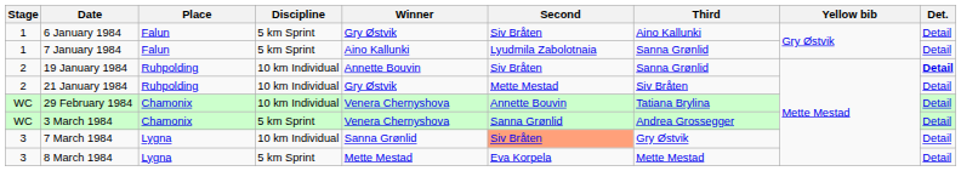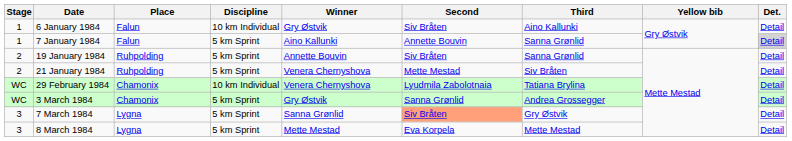 <table class="wikitable" style="font-size:95%;">
 <tr>
 <th width="10">Stage</th>
 <th width="125">Date</th>
 <th width="150">Place</th>
 <th width="110">Discipline</th>
 <th width="190">Winner</th>
 <th width="190">Second</th>
 <th width="190">Third</th>
 <th width="183">Yellow bib <br> </th>
 <th width="8">Det.</th>
 </tr>
 <tr>
 <td align=center>1</td>
 <td>6 January 1984</td>
 <td> <a href='#'>Falun</a></td>
-<td>5 km Sprint</td>
+<td>10 km Individual</td>
 <td> <a href='#'>Gry Østvik</a></td>
 <td> <a href='#'>Siv Bråten</a></td>
 <td> <a href='#'>Aino Kallunki</a></td>
 <td rowspan="2"> <a href='#'>Gry Østvik</a></td>
 <td><a href='#'>Detail</a></td>
 </tr>
 <tr>
 <td align=center>1</td>
 <td>7 January 1984</td>
 <td> <a href='#'>Falun</a></td>
 <td>5 km Sprint</td>
 <td> <a href='#'>Aino Kallunki</a></td>
-<td> <a href='#'>Lyudmila Zabolotnaia</a></td>
+<td> <a href='#'>Annette Bouvin</a></td>
 <td> <a href='#'>Sanna Grønlid</a></td>
-<td><a href='#'>Detail</a></td>
+<td style="background: lightgrey;"><a href='#'>Detail</a></td>
 </tr>
 <tr>
 <td align=center>2</td>
 <td>19 January 1984</td>
 <td> <a href='#'>Ruhpolding</a></td>
-<td>10 km Individual</td>
+<td>5 km Sprint</td>
 <td> <a href='#'>Annette Bouvin</a></td>
 <td> <a href='#'>Siv Bråten</a></td>
 <td> <a href='#'>Sanna Grønlid</a></td>
 <td rowspan="6"> <a href='#'>Mette Mestad</a></td>
-<td><strong><a href='#'>Detail</a></strong></td>
+<td><a href='#'>Detail</a></td>
 </tr>
 <tr>
 <td align=center>2</td>
 <td>21 January 1984</td>
 <td> <a href='#'>Ruhpolding</a></td>
-<td>10 km Individual</td>
-<td> <a href='#'>Gry Østvik</a></td>
+<td>5 km Sprint</td>
+<td> <a href='#'>Venera Chernyshova</a></td>
 <td> <a href='#'>Mette Mestad</a></td>
 <td> <a href='#'>Siv Bråten</a></td>
 <td><a href='#'>Detail</a></td>
 </tr>
 <tr style="background:#CCFFCC">
 <td align=center>WC</td>
 <td>29 February 1984</td>
 <td> <a href='#'>Chamonix</a></td>
 <td>10 km Individual</td>
 <td> <a href='#'>Venera Chernyshova</a></td>
-<td> <a href='#'>Annette Bouvin</a></td>
+<td> <a href='#'>Lyudmila Zabolotnaia</a></td>
 <td> <a href='#'>Tatiana Brylina</a></td>
 <td><a href='#'>Detail</a></td>
 </tr>
 <tr style="background:#CCFFCC">
 <td align=center>WC</td>
 <td>3 March 1984</td>
 <td> <a href='#'>Chamonix</a></td>
 <td>5 km Sprint</td>
-<td> <a href='#'>Venera Chernyshova</a></td>
+<td> <a href='#'>Gry Østvik</a></td>
 <td> <a href='#'>Sanna Grønlid</a></td>
 <td> <a href='#'>Andrea Grossegger</a></td>
 <td><a href='#'>Detail</a></td>
 </tr>
 <tr>
 <td align=center>3</td>
 <td>7 March 1984</td>
 <td> <a href='#'>Lygna</a></td>
-<td>10 km Individual</td>
+<td>5 km Sprint</td>
 <td> <a href='#'>Sanna Grønlid</a></td>
 <td style="background: lightsalmon;"> <a href='#'>Siv Bråten</a></td>
 <td> <a href='#'>Gry Østvik</a></td>
 <td><a href='#'>Detail</a></td>
 </tr>
 <tr>
 <td align=center>3</td>
 <td>8 March 1984</td>
 <td> <a href='#'>Lygna</a></td>
 <td>5 km Sprint</td>
 <td> <a href='#'>Mette Mestad</a></td>
 <td> <a href='#'>Eva Korpela</a></td>
 <td> <a href='#'>Mette Mestad</a></td>
 <td><a href='#'>Detail</a></td>
 </tr>
 </table>
